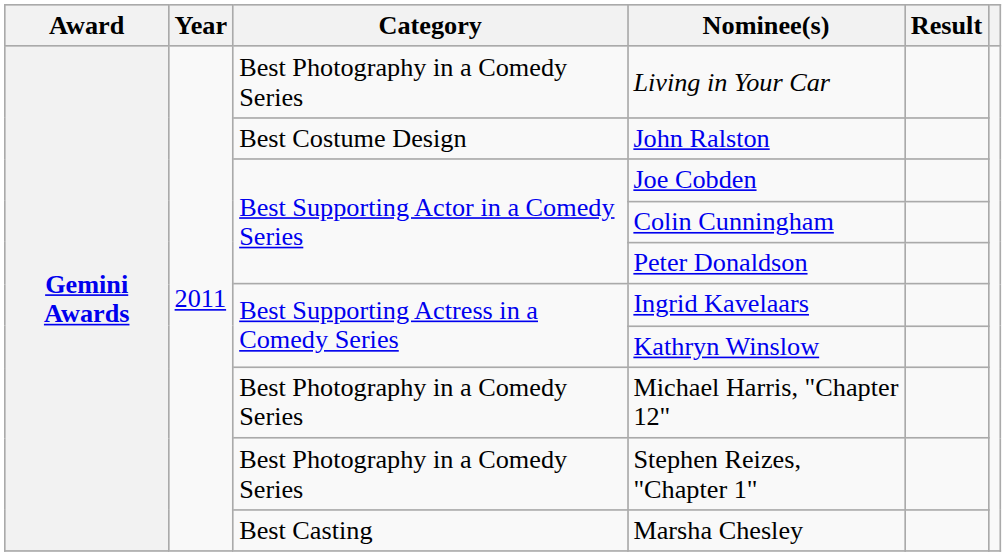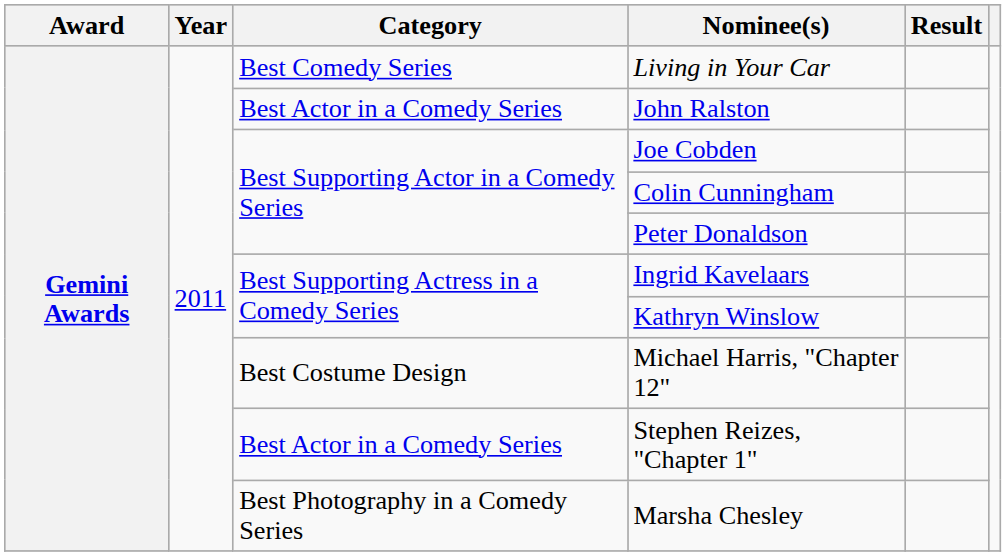 <table class="wikitable sortable plainrowheaders">
 <tr>
 <th scope="col">Award</th>
 <th scope="col">Year</th>
 <th scope="col">Category</th>
 <th scope="col">Nominee(s)</th>
 <th scope="col">Result</th>
 <th scope="col" class="unsortable"></th>
 </tr>
 <tr>
 <th scope="row" rowspan="10"><a href='#'>Gemini Awards</a></th>
 <td rowspan="10"><a href='#'>2011</a></td>
-<td>Best Photography in a Comedy Series</td>
+<td><a href='#'>Best Comedy Series</a></td>
 <td><em>Living in Your Car</td>
 <td></td>
 <td rowspan="10" style="text-align: center;"></td>
 </tr>
 <tr>
-<td>Best Costume Design</td>
+<td><a href='#'>Best Actor in a Comedy Series</a></td>
 <td><a href='#'>John Ralston</a></td>
 <td></td>
 </tr>
 <tr>
 <td rowspan=3><a href='#'>Best Supporting Actor in a Comedy Series</a></td>
 <td><a href='#'>Joe Cobden</a></td>
 <td></td>
 </tr>
 <tr>
 <td><a href='#'>Colin Cunningham</a></td>
 <td></td>
 </tr>
 <tr>
 <td><a href='#'>Peter Donaldson</a></td>
 <td></td>
 </tr>
 <tr>
 <td rowspan=2><a href='#'>Best Supporting Actress in a Comedy Series</a></td>
 <td><a href='#'>Ingrid Kavelaars</a></td>
 <td></td>
 </tr>
 <tr>
 <td><a href='#'>Kathryn Winslow</a></td>
 <td></td>
 </tr>
 <tr>
-<td>Best Photography in a Comedy Series</td>
+<td>Best Costume Design</td>
 <td>Michael Harris, "Chapter 12"</td>
 <td></td>
 </tr>
 <tr>
-<td>Best Photography in a Comedy Series</td>
+<td><a href='#'>Best Actor in a Comedy Series</a></td>
 <td>Stephen Reizes, "Chapter 1"</td>
 <td></td>
 </tr>
 <tr>
-<td>Best Casting</td>
+<td>Best Photography in a Comedy Series</td>
 <td>Marsha Chesley</td>
 <td></td>
 </tr>
 </table>
